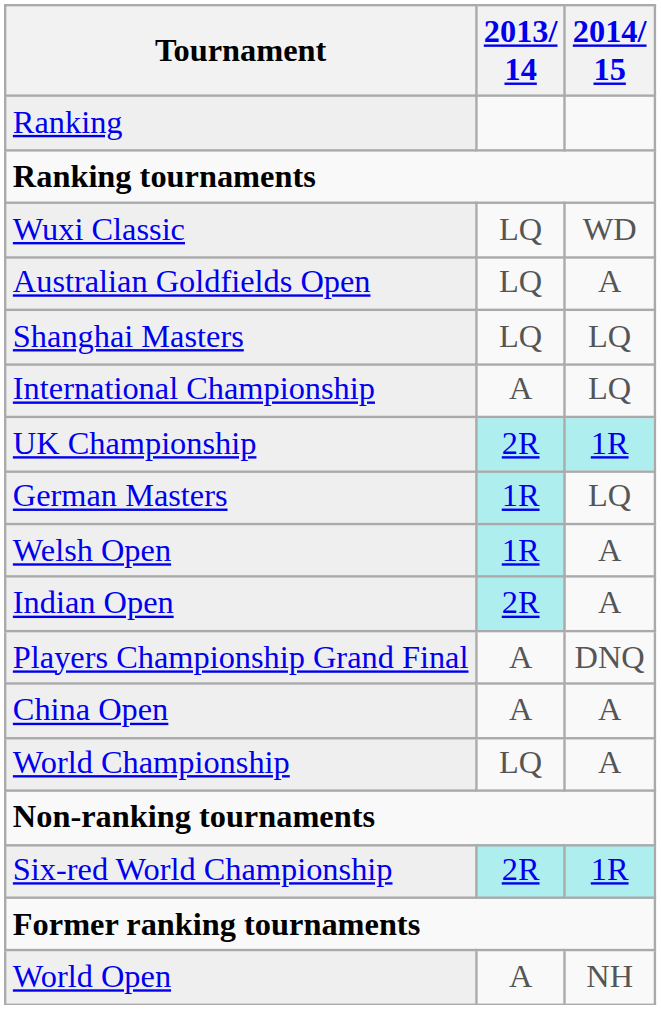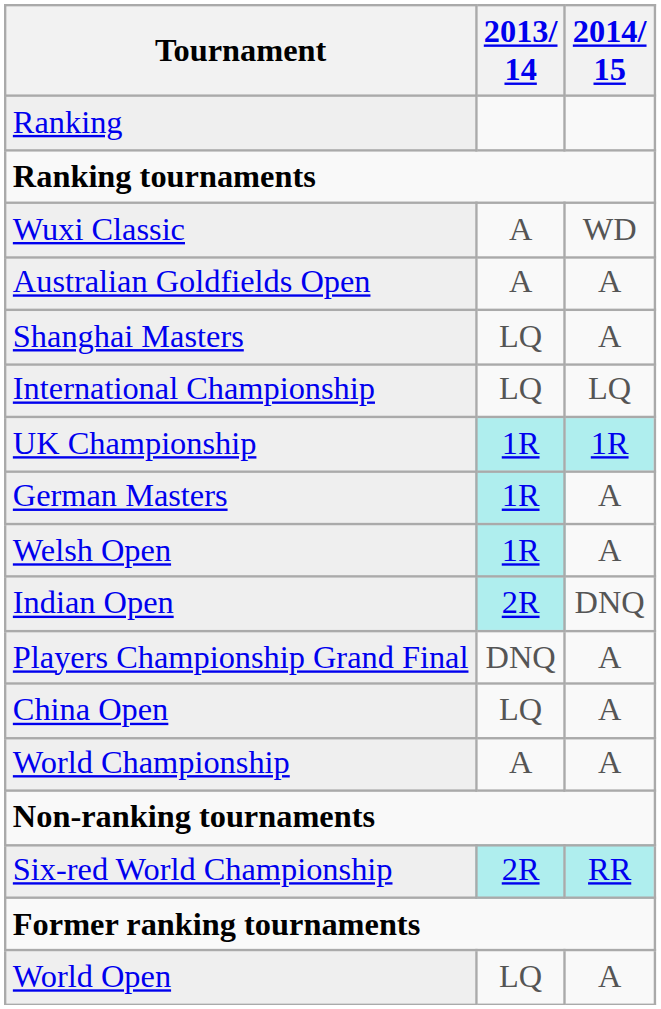 <table class="wikitable" style="font-size:85%;">
 <tr>
 <th>Tournament</th>
 <th><a href='#'>2013/<br>14</a></th>
 <th><a href='#'>2014/<br>15</a></th>
 </tr>
 <tr>
 <td style="background:#EFEFEF;"><a href='#'>Ranking</a></td>
 <td align="center"></td>
 <td align="center"></td>
 </tr>
 <tr>
 <td colspan="5"><strong>Ranking tournaments</strong></td>
 </tr>
 <tr>
 <td style="background:#EFEFEF;"><a href='#'>Wuxi Classic</a></td>
-<td align="center" style="color:#555555;">LQ</td>
+<td align="center" style="color:#555555;">A</td>
 <td align="center" style="color:#555555;">WD</td>
 </tr>
 <tr>
 <td style="background:#EFEFEF;"><a href='#'>Australian Goldfields Open</a></td>
-<td align="center" style="color:#555555;">LQ</td>
+<td align="center" style="color:#555555;">A</td>
 <td align="center" style="color:#555555;">A</td>
 </tr>
 <tr>
 <td style="background:#EFEFEF;"><a href='#'>Shanghai Masters</a></td>
 <td align="center" style="color:#555555;">LQ</td>
-<td align="center" style="color:#555555;">LQ</td>
+<td align="center" style="color:#555555;">A</td>
 </tr>
 <tr>
 <td style="background:#EFEFEF;"><a href='#'>International Championship</a></td>
-<td align="center" style="color:#555555;">A</td>
+<td align="center" style="color:#555555;">LQ</td>
 <td align="center" style="color:#555555;">LQ</td>
 </tr>
 <tr>
 <td style="background:#EFEFEF;"><a href='#'>UK Championship</a></td>
-<td align="center" style="background:#afeeee;"><a href='#'>2R</a></td>
+<td align="center" style="background:#afeeee;"><a href='#'>1R</a></td>
 <td align="center" style="background:#afeeee;"><a href='#'>1R</a></td>
 </tr>
 <tr>
 <td style="background:#EFEFEF;"><a href='#'>German Masters</a></td>
 <td align="center" style="background:#afeeee;"><a href='#'>1R</a></td>
-<td align="center" style="color:#555555;">LQ</td>
+<td align="center" style="color:#555555;">A</td>
 </tr>
 <tr>
 <td style="background:#EFEFEF;"><a href='#'>Welsh Open</a></td>
 <td align="center" style="background:#afeeee;"><a href='#'>1R</a></td>
 <td align="center" style="color:#555555;">A</td>
 </tr>
 <tr>
 <td style="background:#EFEFEF;"><a href='#'>Indian Open</a></td>
 <td align="center" style="background:#afeeee;"><a href='#'>2R</a></td>
+<td align="center" style="color:#555555;">DNQ</td>
+</tr>
+<tr>
+<td style="background:#EFEFEF;"><a href='#'>Players Championship Grand Final</a></td>
+<td align="center" style="color:#555555;">DNQ</td>
 <td align="center" style="color:#555555;">A</td>
 </tr>
 <tr>
-<td style="background:#EFEFEF;"><a href='#'>Players Championship Grand Final</a></td>
-<td align="center" style="color:#555555;">A</td>
-<td align="center" style="color:#555555;">DNQ</td>
-</tr>
-<tr>
 <td style="background:#EFEFEF;"><a href='#'>China Open</a></td>
-<td align="center" style="color:#555555;">A</td>
+<td align="center" style="color:#555555;">LQ</td>
 <td align="center" style="color:#555555;">A</td>
 </tr>
 <tr>
 <td style="background:#EFEFEF;"><a href='#'>World Championship</a></td>
-<td align="center" style="color:#555555;">LQ</td>
+<td align="center" style="color:#555555;">A</td>
 <td align="center" style="color:#555555;">A</td>
 </tr>
 <tr>
 <td colspan="5"><strong>Non-ranking tournaments</strong></td>
 </tr>
 <tr>
 <td style="background:#EFEFEF;"><a href='#'>Six-red World Championship</a></td>
 <td align="center" style="background:#afeeee;"><a href='#'>2R</a></td>
-<td align="center" style="background:#afeeee;"><a href='#'>1R</a></td>
+<td align="center" style="background:#afeeee;"><a href='#'>RR</a></td>
 </tr>
 <tr>
 <td colspan="10"><strong>Former ranking tournaments</strong></td>
 </tr>
 <tr>
 <td style="background:#EFEFEF;"><a href='#'>World Open</a></td>
+<td align="center" style="color:#555555;">LQ</td>
 <td align="center" style="color:#555555;">A</td>
-<td align="center" style="color:#555555;">NH</td>
 </tr>
 </table>
